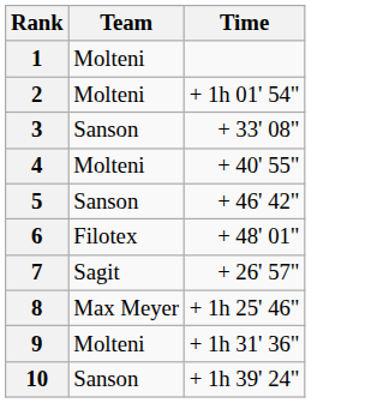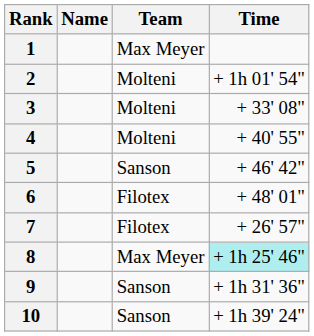 <table class="wikitable">
 <tr>
 <th>Rank</th>
+<th>Name</th>
 <th>Team</th>
 <th>Time</th>
 </tr>
 <tr>
 <th style="text-align:center">1</th>
-<td>Molteni</td>
+<td></td>
+<td>Max Meyer</td>
 <td align="right"></td>
 </tr>
 <tr>
 <th style="text-align:center">2</th>
+<td></td>
 <td>Molteni</td>
 <td align="right">+ 1h 01' 54"</td>
 </tr>
 <tr>
 <th style="text-align:center">3</th>
-<td>Sanson</td>
+<td></td>
+<td>Molteni</td>
 <td align="right">+ 33' 08"</td>
 </tr>
 <tr>
 <th style="text-align:center">4</th>
+<td></td>
 <td>Molteni</td>
 <td align="right">+ 40' 55"</td>
 </tr>
 <tr>
 <th style="text-align:center">5</th>
+<td></td>
 <td>Sanson</td>
 <td align="right">+ 46' 42"</td>
 </tr>
 <tr>
 <th style="text-align:center">6</th>
+<td></td>
 <td>Filotex</td>
 <td align="right">+ 48' 01"</td>
 </tr>
 <tr>
 <th style="text-align:center">7</th>
-<td>Sagit</td>
+<td></td>
+<td>Filotex</td>
 <td align="right">+ 26' 57"</td>
 </tr>
 <tr>
 <th style="text-align:center">8</th>
+<td></td>
 <td>Max Meyer</td>
-<td align="right">+ 1h 25' 46"</td>
+<td align="right" style="background: paleturquoise;">+ 1h 25' 46"</td>
 </tr>
 <tr>
 <th style="text-align:center">9</th>
-<td>Molteni</td>
+<td></td>
+<td>Sanson</td>
 <td align="right">+ 1h 31' 36"</td>
 </tr>
 <tr>
 <th style="text-align:center">10</th>
+<td></td>
 <td>Sanson</td>
 <td align="right">+ 1h 39' 24"</td>
 </tr>
 </table>
